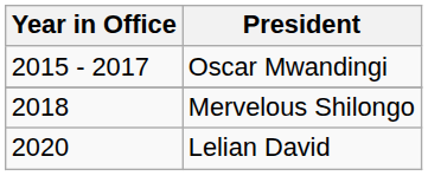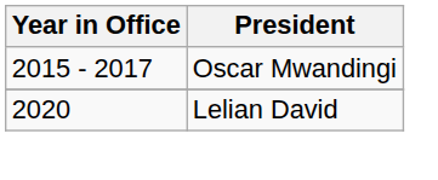 <table class="wikitable">
 <tr>
 <th>Year in Office</th>
 <th>President</th>
 </tr>
 <tr>
 <td>2015 - 2017</td>
 <td>Oscar Mwandingi</td>
 </tr>
 <tr>
 </tr>
 <tr>
-<td>2018</td>
-<td>Mervelous Shilongo</td>
-</tr>
-<tr>
 <td>2020</td>
 <td>Lelian David</td>
 </tr>
 </table>
